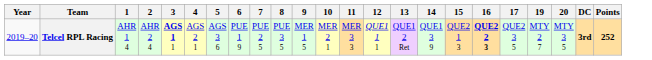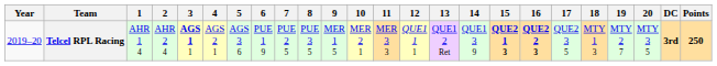 <table class="wikitable" style="text-align:center; font-size:85%">
 <tr>
 <th>Year</th>
 <th>Team</th>
 <th>1</th>
 <th>2</th>
 <th>3</th>
 <th>4</th>
 <th>5</th>
 <th>6</th>
 <th>7</th>
 <th>8</th>
 <th>9</th>
 <th>10</th>
 <th>11</th>
 <th>12</th>
 <th>13</th>
 <th>14</th>
 <th>15</th>
 <th>16</th>
 <th>17</th>
+<th>18</th>
 <th>19</th>
 <th>20</th>
 <th>DC</th>
 <th>Points</th>
 </tr>
 <tr>
 <td><a href='#'>2019–20</a></td>
 <th><a href='#'>Telcel</a> RPL Racing</th>
 <td style="background:#DFFFDF;"><a href='#'>AHR<br>1</a><br><small>4</small></td>
 <td style="background:#DFFFDF;"><a href='#'>AHR<br>2</a><br><small>4</small></td>
 <td style="background:#FFFFBF;"><strong><a href='#'>AGS<br>1</a></strong><br><small>1</small></td>
 <td style="background:#FFFFBF;"><a href='#'>AGS<br>2</a><br><small>1</small></td>
 <td style="background:#DFFFDF;"><a href='#'>AGS<br>3</a><br><small>6</small></td>
 <td style="background:#DFFFDF;"><a href='#'>PUE<br>1</a><br><small>9</small></td>
 <td style="background:#DFFFDF;"><a href='#'>PUE<br>2</a><br><small>5</small></td>
 <td style="background:#DFFFDF;"><a href='#'>PUE<br>3</a><br><small>5</small></td>
 <td style="background:#DFFFDF;"><a href='#'>MER<br>1</a><br><small>5</small></td>
 <td style="background:#FFFFBF;"><a href='#'>MER<br>2</a><br><small>1</small></td>
 <td style="background:#FFDF9F;"><a href='#'>MER<br>3</a><br><small>3</small></td>
 <td style="background:#FFFFBF;"><em><a href='#'>QUE1<br>1</a></em><br><small>1</small></td>
 <td style="background:#EFCFFF;"><a href='#'>QUE1<br>2</a><br><small>Ret</small></td>
 <td style="background:#DFFFDF;"><a href='#'>QUE1<br>3</a><br><small>9</small></td>
-<td style="background:#FFDF9F;"><a href='#'>QUE2<br>1</a><br><small>3</small></td>
+<td style="background:#FFDF9F;"><strong><a href='#'>QUE2<br>1</a><br><small>3</small></strong></td>
 <td style="background:#FFDF9F;"><strong><a href='#'>QUE2<br>2</a><br><small>3</small></strong></td>
 <td style="background:#DFFFDF;"><a href='#'>QUE2<br>3</a><br><small>5</small></td>
+<td style="background:#FFDF9F;"><a href='#'>MTY<br>1</a><br><small>3</small></td>
 <td style="background:#DFFFDF;"><a href='#'>MTY<br>2</a><br><small>7</small></td>
 <td style="background:#DFFFDF;"><a href='#'>MTY<br>3</a><br><small>5</small></td>
 <th style="background:#FFDF9F;">3rd</th>
-<th style="background:#FFDF9F;">252</th>
+<th style="background:#FFDF9F;">250</th>
 </tr>
 </table>
